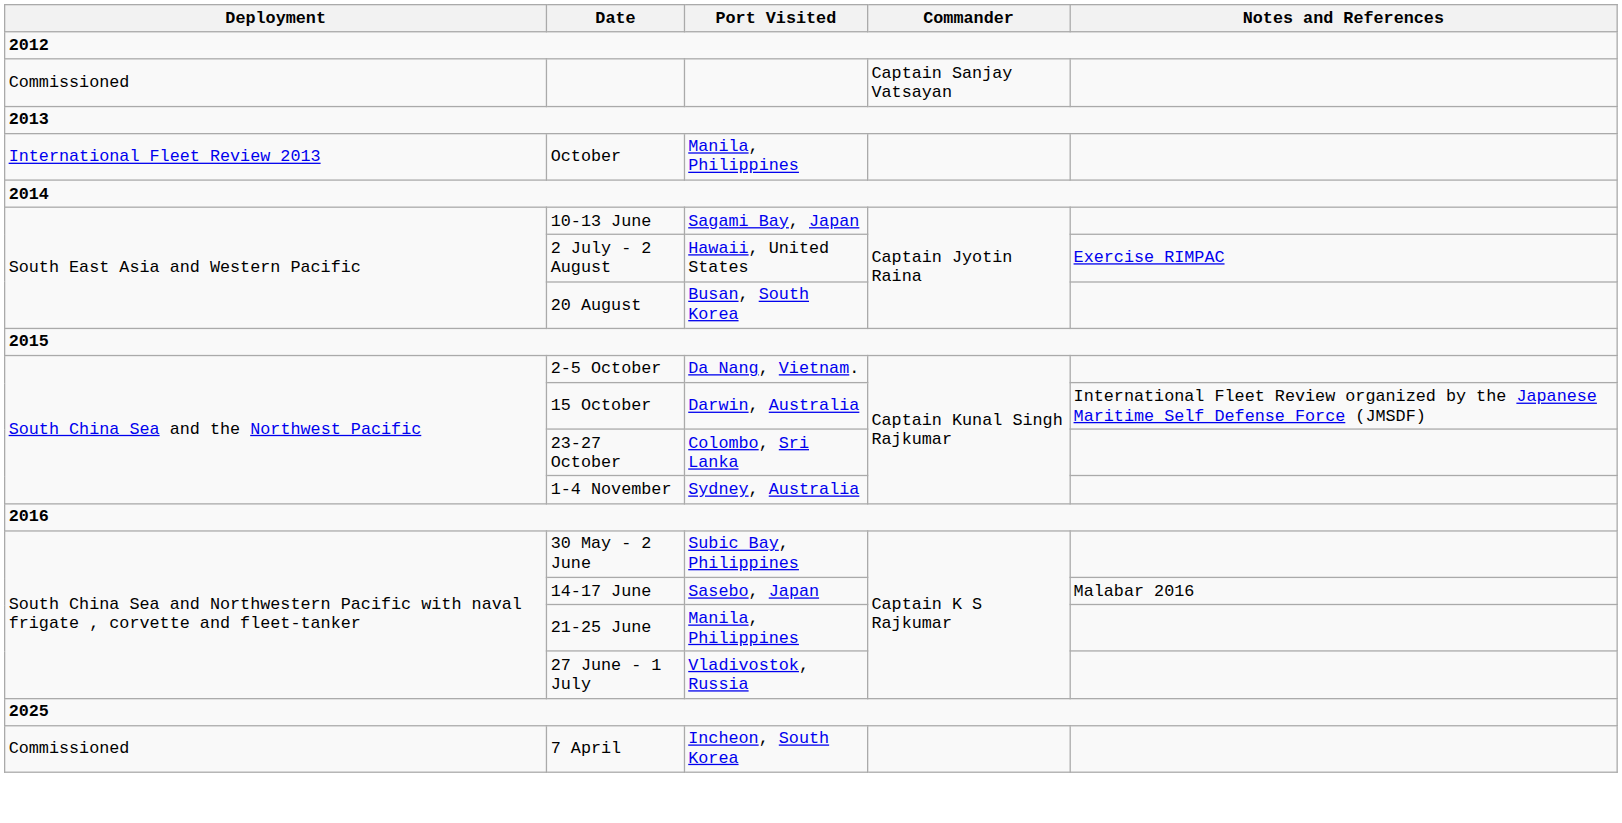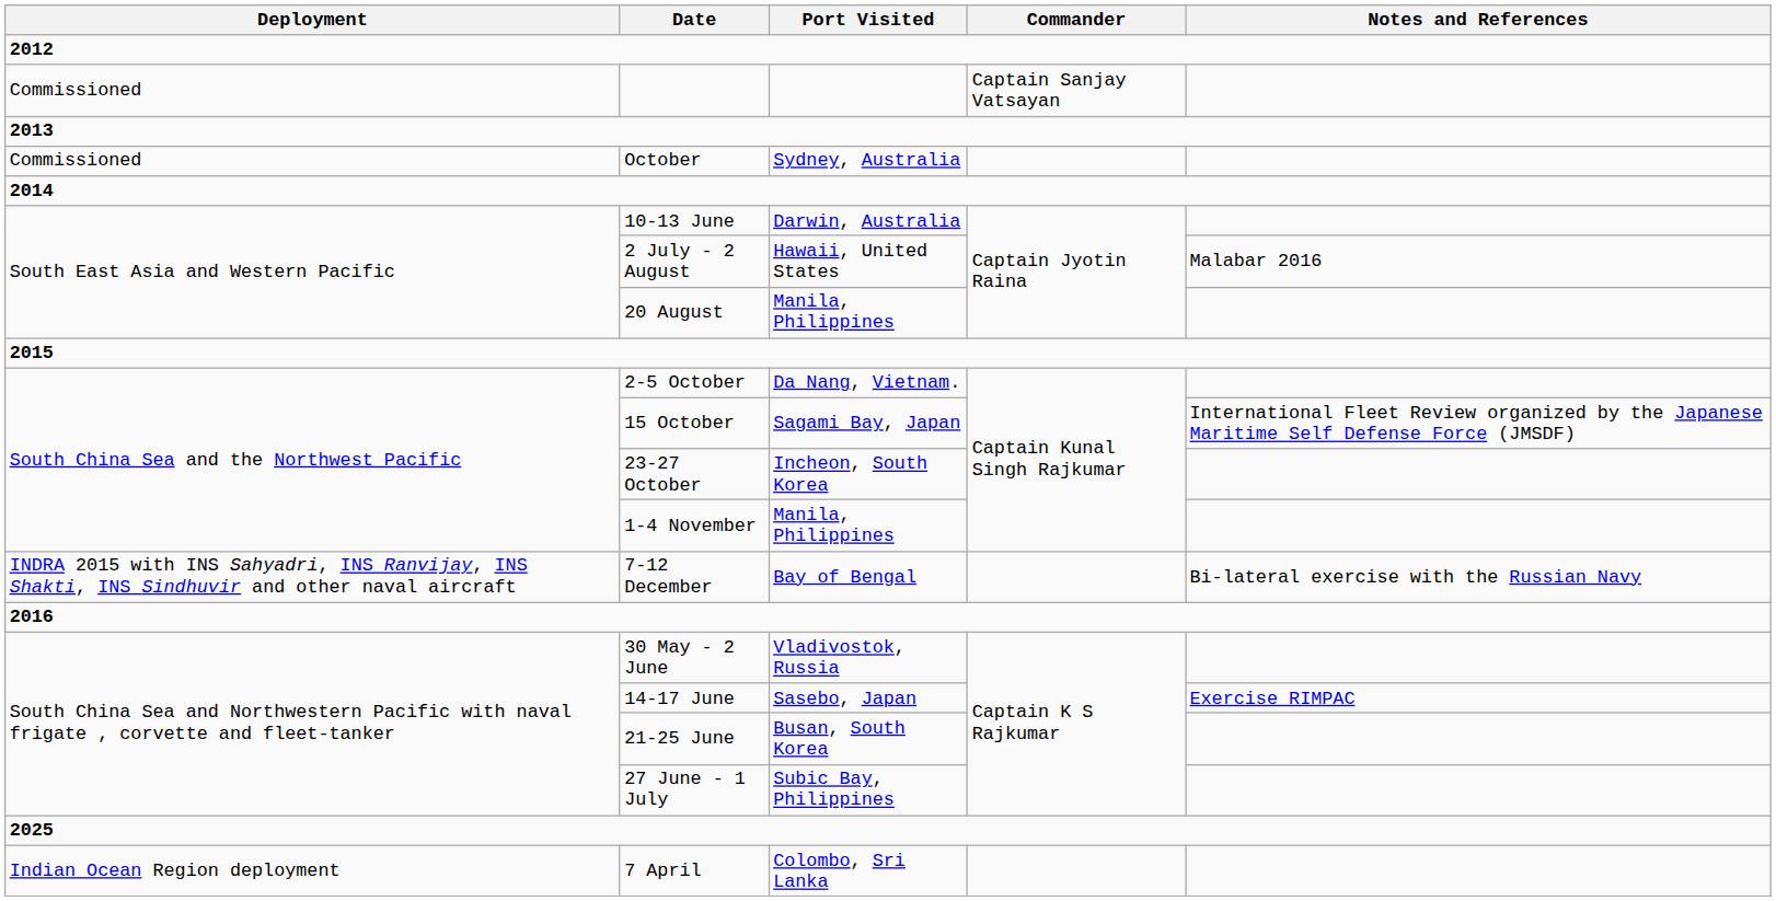 <table class="wikitable">
 <tr>
 <th>Deployment</th>
 <th>Date</th>
 <th>Port Visited</th>
 <th>Commander</th>
 <th>Notes and References</th>
 </tr>
 <tr>
 <td colspan="5"><strong>2012</strong></td>
 </tr>
 <tr>
 <td>Commissioned</td>
 <td></td>
 <td></td>
 <td>Captain Sanjay Vatsayan</td>
 <td></td>
 </tr>
 <tr>
 <td colspan="5"><strong>2013</strong></td>
 </tr>
 <tr>
-<td><a href='#'>International Fleet Review 2013</a></td>
+<td>Commissioned</td>
 <td>October</td>
-<td><a href='#'>Manila</a>, <a href='#'>Philippines</a></td>
+<td><a href='#'>Sydney</a>, <a href='#'>Australia</a></td>
 <td></td>
 <td></td>
 </tr>
 <tr>
 <td colspan="5"><strong>2014</strong></td>
 </tr>
 <tr>
 <td rowspan="3">South East Asia and Western Pacific</td>
 <td>10-13 June</td>
-<td><a href='#'>Sagami Bay</a>, <a href='#'>Japan</a></td>
+<td><a href='#'>Darwin</a>, <a href='#'>Australia</a></td>
 <td rowspan="3">Captain Jyotin Raina</td>
 <td></td>
 </tr>
 <tr>
 <td>2 July - 2 August</td>
 <td><a href='#'>Hawaii</a>, United States</td>
-<td><a href='#'>Exercise RIMPAC</a></td>
+<td>Malabar 2016</td>
 </tr>
 <tr>
 <td>20 August</td>
-<td><a href='#'>Busan</a>, <a href='#'>South Korea</a></td>
+<td><a href='#'>Manila</a>, <a href='#'>Philippines</a></td>
 <td></td>
 </tr>
 <tr>
 <td colspan="5"><strong>2015</strong></td>
 </tr>
 <tr>
 <td rowspan="4"><a href='#'>South China Sea</a> and the <a href='#'>Northwest Pacific</a></td>
 <td>2-5 October</td>
 <td><a href='#'>Da Nang</a>, <a href='#'>Vietnam</a>.</td>
 <td rowspan="4">Captain Kunal Singh Rajkumar</td>
 <td></td>
 </tr>
 <tr>
 <td>15 October</td>
-<td><a href='#'>Darwin</a>, <a href='#'>Australia</a></td>
+<td><a href='#'>Sagami Bay</a>, <a href='#'>Japan</a></td>
 <td>International Fleet Review organized by the <a href='#'>Japanese Maritime Self Defense Force</a> (JMSDF)</td>
 </tr>
 <tr>
 <td>23-27 October</td>
-<td><a href='#'>Colombo</a>, <a href='#'>Sri Lanka</a></td>
+<td><a href='#'>Incheon</a>, <a href='#'>South Korea</a></td>
 <td></td>
 </tr>
 <tr>
 <td>1-4 November</td>
-<td><a href='#'>Sydney</a>, <a href='#'>Australia</a></td>
+<td><a href='#'>Manila</a>, <a href='#'>Philippines</a></td>
 <td></td>
+</tr>
+<tr>
+<td><a href='#'>INDRA</a> 2015 with INS <em>Sahyadri</em>, <a href='#'>INS <em>Ranvijay</em></a>, <a href='#'>INS <em>Shakti</em></a>, <a href='#'>INS <em>Sindhuvir</em></a> and other naval aircraft</td>
+<td>7-12 December</td>
+<td><a href='#'>Bay of Bengal</a></td>
+<td></td>
+<td>Bi-lateral exercise with the <a href='#'>Russian Navy</a></td>
 </tr>
 <tr>
 <td colspan="5"><strong>2016</strong></td>
 </tr>
 <tr>
 <td rowspan="4">South China Sea and Northwestern Pacific with naval frigate , corvette  and fleet-tanker </td>
 <td>30 May - 2 June</td>
-<td><a href='#'>Subic Bay</a>, <a href='#'>Philippines</a></td>
+<td><a href='#'>Vladivostok</a>, <a href='#'>Russia</a></td>
 <td rowspan="4">Captain K S Rajkumar</td>
 <td></td>
 </tr>
 <tr>
 <td>14-17 June</td>
 <td><a href='#'>Sasebo</a>, <a href='#'>Japan</a></td>
-<td>Malabar 2016</td>
+<td><a href='#'>Exercise RIMPAC</a></td>
 </tr>
 <tr>
 <td>21-25 June</td>
-<td><a href='#'>Manila</a>, <a href='#'>Philippines</a></td>
+<td><a href='#'>Busan</a>, <a href='#'>South Korea</a></td>
 <td></td>
 </tr>
 <tr>
 <td>27 June - 1 July</td>
-<td><a href='#'>Vladivostok</a>, <a href='#'>Russia</a></td>
+<td><a href='#'>Subic Bay</a>, <a href='#'>Philippines</a></td>
 <td></td>
 </tr>
 <tr>
 <td colspan="5"><strong>2025</strong></td>
 </tr>
 <tr>
-<td>Commissioned</td>
+<td><a href='#'>Indian Ocean</a> Region deployment</td>
 <td>7 April</td>
-<td><a href='#'>Incheon</a>, <a href='#'>South Korea</a></td>
+<td><a href='#'>Colombo</a>, <a href='#'>Sri Lanka</a></td>
 <td></td>
 <td></td>
 </tr>
 </table>
